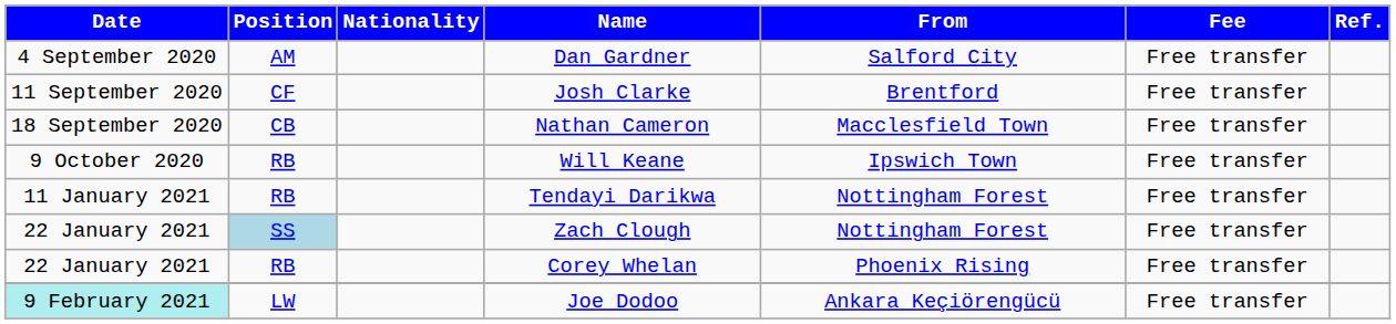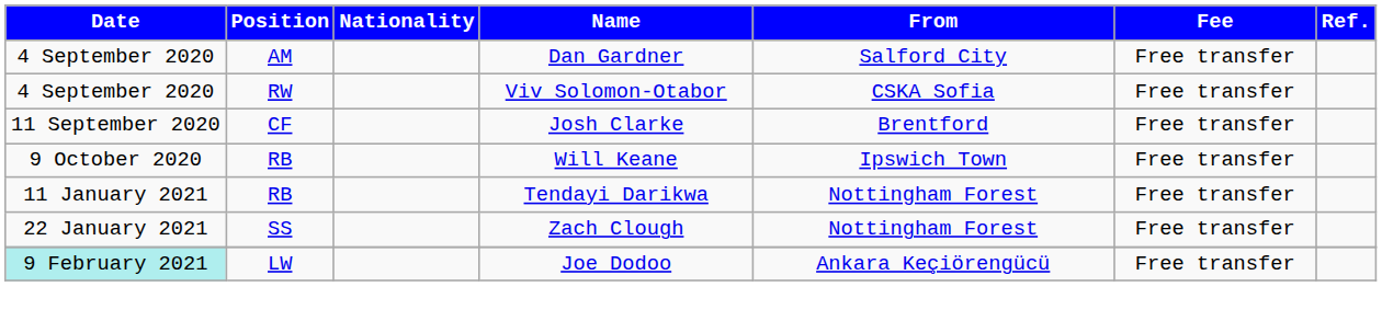 <table class="wikitable" style="text-align:center; font-size:90%; ">
 <tr>
 <th style="background:#0000FF; color:#FFFFFF; width:120px;">Date</th>
 <th style="background:#0000FF; color:#FFFFFF; width:50px;">Position</th>
 <th style="background:#0000FF; color:#FFFFFF; width:50px;">Nationality</th>
 <th style="background:#0000FF; color:#FFFFFF; width:150px;">Name</th>
 <th style="background:#0000FF; color:#FFFFFF; width:200px;">From</th>
 <th style="background:#0000FF; color:#FFFFFF; width:110px;">Fee</th>
 <th style="background:#0000FF; color:#FFFFFF; width:25px;">Ref.</th>
 </tr>
 <tr>
 <td>4 September 2020</td>
 <td><a href='#'>AM</a></td>
 <td></td>
 <td><a href='#'>Dan Gardner</a></td>
 <td> <a href='#'>Salford City</a></td>
 <td>Free transfer</td>
 <td></td>
 </tr>
 <tr>
+<td>4 September 2020</td>
+<td><a href='#'>RW</a></td>
+<td></td>
+<td><a href='#'>Viv Solomon-Otabor</a></td>
+<td> <a href='#'>CSKA Sofia</a></td>
+<td>Free transfer</td>
+<td></td>
+</tr>
+<tr>
 <td>11 September 2020</td>
 <td><a href='#'>CF</a></td>
 <td></td>
 <td><a href='#'>Josh Clarke</a></td>
 <td> <a href='#'>Brentford</a></td>
-<td>Free transfer</td>
-<td></td>
-</tr>
-<tr>
-<td>18 September 2020</td>
-<td><a href='#'>CB</a></td>
-<td></td>
-<td><a href='#'>Nathan Cameron</a></td>
-<td> <a href='#'>Macclesfield Town</a></td>
 <td>Free transfer</td>
 <td></td>
 </tr>
 <tr>
 <td>9 October 2020</td>
 <td><a href='#'>RB</a></td>
 <td></td>
 <td><a href='#'>Will Keane</a></td>
 <td> <a href='#'>Ipswich Town</a></td>
 <td>Free transfer</td>
 <td></td>
 </tr>
 <tr>
 <td>11 January 2021</td>
 <td><a href='#'>RB</a></td>
 <td></td>
 <td><a href='#'>Tendayi Darikwa</a></td>
 <td> <a href='#'>Nottingham Forest</a></td>
 <td>Free transfer</td>
 <td></td>
 </tr>
 <tr>
 <td>22 January 2021</td>
-<td style="background: lightblue;"><a href='#'>SS</a></td>
+<td><a href='#'>SS</a></td>
 <td></td>
 <td><a href='#'>Zach Clough</a></td>
 <td> <a href='#'>Nottingham Forest</a></td>
-<td>Free transfer</td>
-<td></td>
-</tr>
-<tr>
-<td>22 January 2021</td>
-<td><a href='#'>RB</a></td>
-<td></td>
-<td><a href='#'>Corey Whelan</a></td>
-<td> <a href='#'>Phoenix Rising</a></td>
 <td>Free transfer</td>
 <td></td>
 </tr>
 <tr>
 </tr>
 <tr>
 <td style="background: paleturquoise;">9 February 2021</td>
 <td><a href='#'>LW</a></td>
 <td></td>
 <td><a href='#'>Joe Dodoo</a></td>
 <td> <a href='#'>Ankara Keçiörengücü</a></td>
 <td>Free transfer</td>
 <td></td>
 </tr>
 </table>
